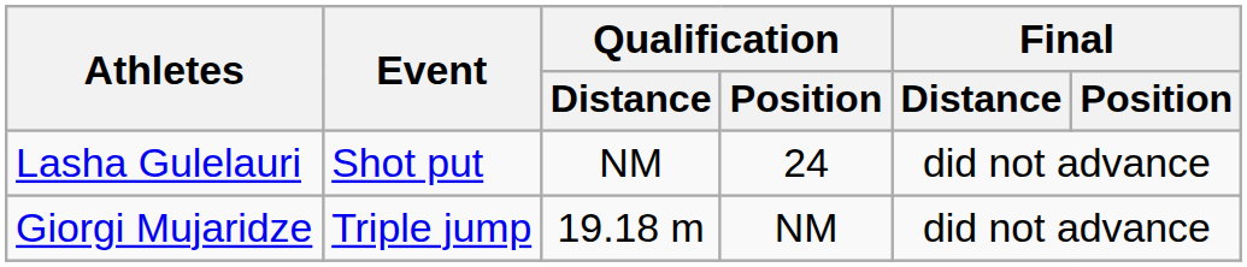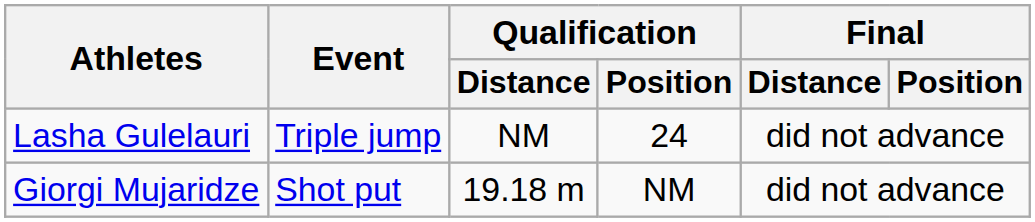 <table class=wikitable style="font-size:90%">
 <tr>
 <th rowspan="2">Athletes</th>
 <th rowspan="2">Event</th>
 <th colspan="2">Qualification</th>
 <th colspan="2">Final</th>
 </tr>
 <tr style="font-size:95%">
 <th>Distance</th>
 <th>Position</th>
 <th>Distance</th>
 <th>Position</th>
 </tr>
 <tr>
 <td><a href='#'>Lasha Gulelauri</a></td>
-<td><a href='#'>Shot put</a></td>
+<td><a href='#'>Triple jump</a></td>
 <td align=center>NM</td>
 <td align=center>24</td>
 <td align=center colspan=2>did not advance</td>
 </tr>
 <tr>
 <td><a href='#'>Giorgi Mujaridze</a></td>
-<td><a href='#'>Triple jump</a></td>
+<td><a href='#'>Shot put</a></td>
 <td align=center>19.18 m</td>
 <td align=center>NM</td>
 <td align=center colspan=2>did not advance</td>
 </tr>
 </table>
